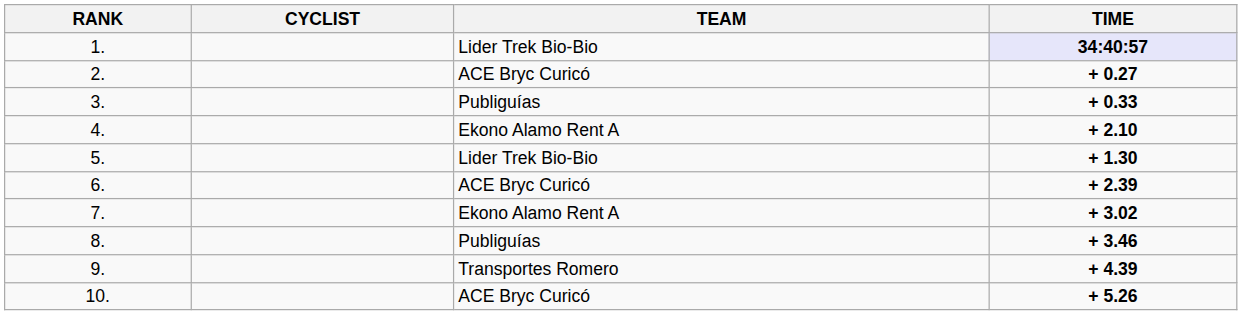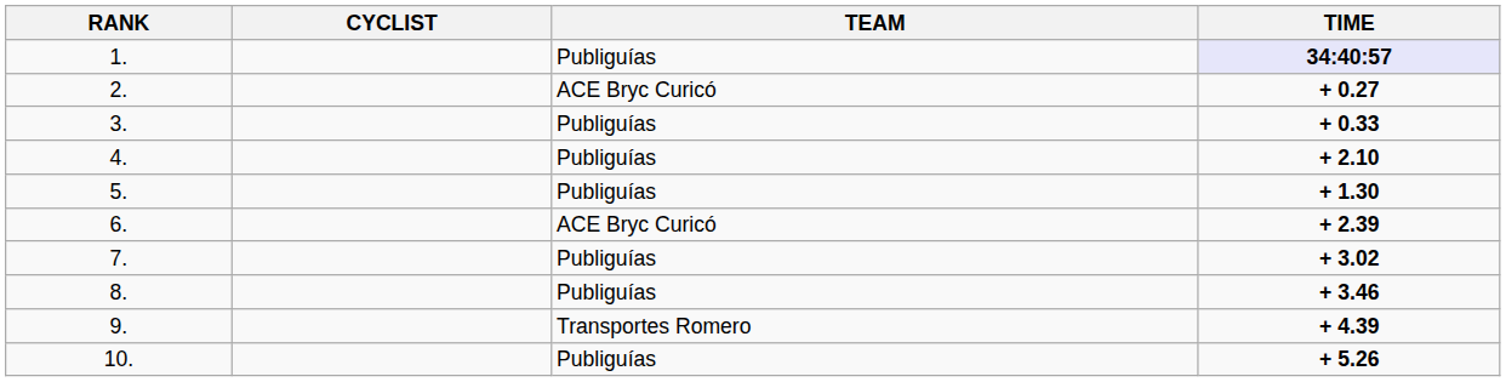 <table class=wikitable style="font-size:90%" width="80%">
 <tr>
 <th>RANK</th>
 <th>CYCLIST</th>
 <th>TEAM</th>
 <th>TIME</th>
 </tr>
 <tr>
 <td align="center">1.</td>
 <td></td>
-<td>Lider Trek Bio-Bio</td>
+<td>Publiguías</td>
 <td align="center" style="background: lavender;"><strong>34:40:57</strong></td>
 </tr>
 <tr>
 <td align="center">2.</td>
 <td></td>
 <td>ACE Bryc Curicó</td>
 <td align="center"><strong>+ 0.27</strong></td>
 </tr>
 <tr>
 <td align="center">3.</td>
 <td></td>
 <td>Publiguías</td>
 <td align="center"><strong>+ 0.33</strong></td>
 </tr>
 <tr>
 <td align="center">4.</td>
 <td></td>
-<td>Ekono Alamo Rent A</td>
+<td>Publiguías</td>
 <td align="center"><strong>+ 2.10</strong></td>
 </tr>
 <tr>
 <td align="center">5.</td>
 <td></td>
-<td>Lider Trek Bio-Bio</td>
+<td>Publiguías</td>
 <td align="center"><strong>+ 1.30</strong></td>
 </tr>
 <tr>
 <td align="center">6.</td>
 <td></td>
 <td>ACE Bryc Curicó</td>
 <td align="center"><strong>+ 2.39</strong></td>
 </tr>
 <tr>
 <td align="center">7.</td>
 <td></td>
-<td>Ekono Alamo Rent A</td>
+<td>Publiguías</td>
 <td align="center"><strong>+ 3.02</strong></td>
 </tr>
 <tr>
 <td align="center">8.</td>
 <td></td>
 <td>Publiguías</td>
 <td align="center"><strong>+ 3.46</strong></td>
 </tr>
 <tr>
 <td align="center">9.</td>
 <td></td>
 <td>Transportes Romero</td>
 <td align="center"><strong>+ 4.39</strong></td>
 </tr>
 <tr>
 <td align="center">10.</td>
 <td></td>
-<td>ACE Bryc Curicó</td>
+<td>Publiguías</td>
 <td align="center"><strong>+ 5.26</strong></td>
 </tr>
 </table>
